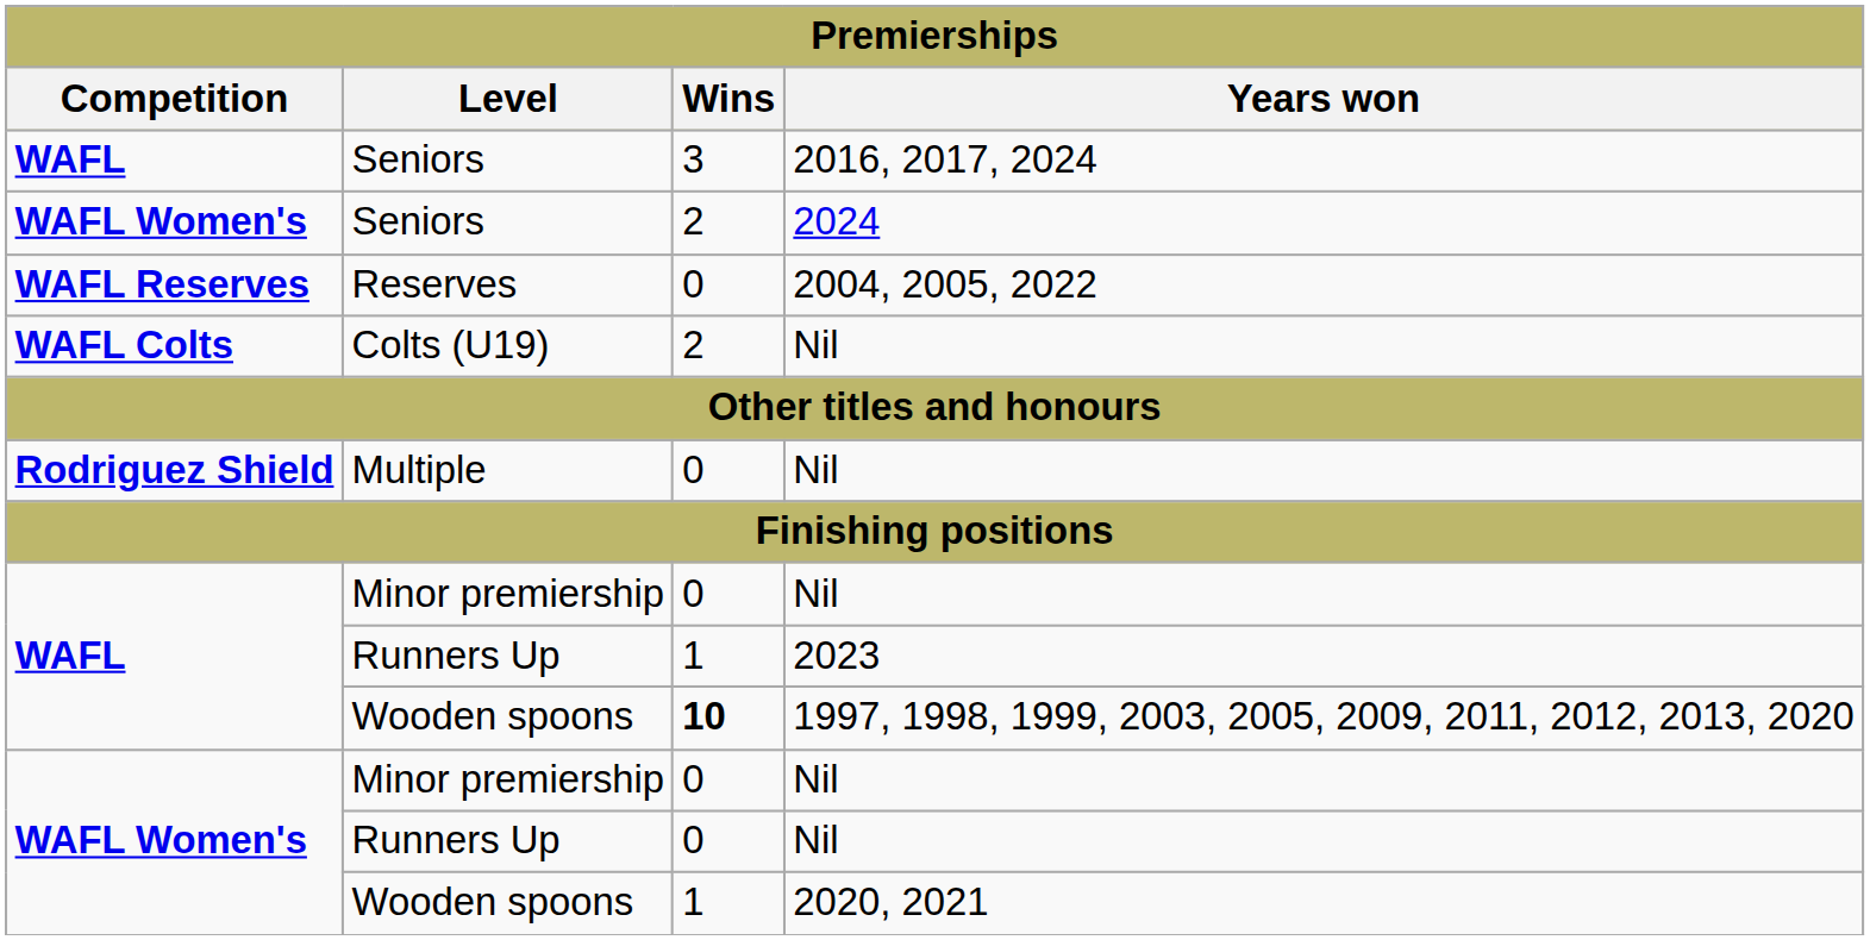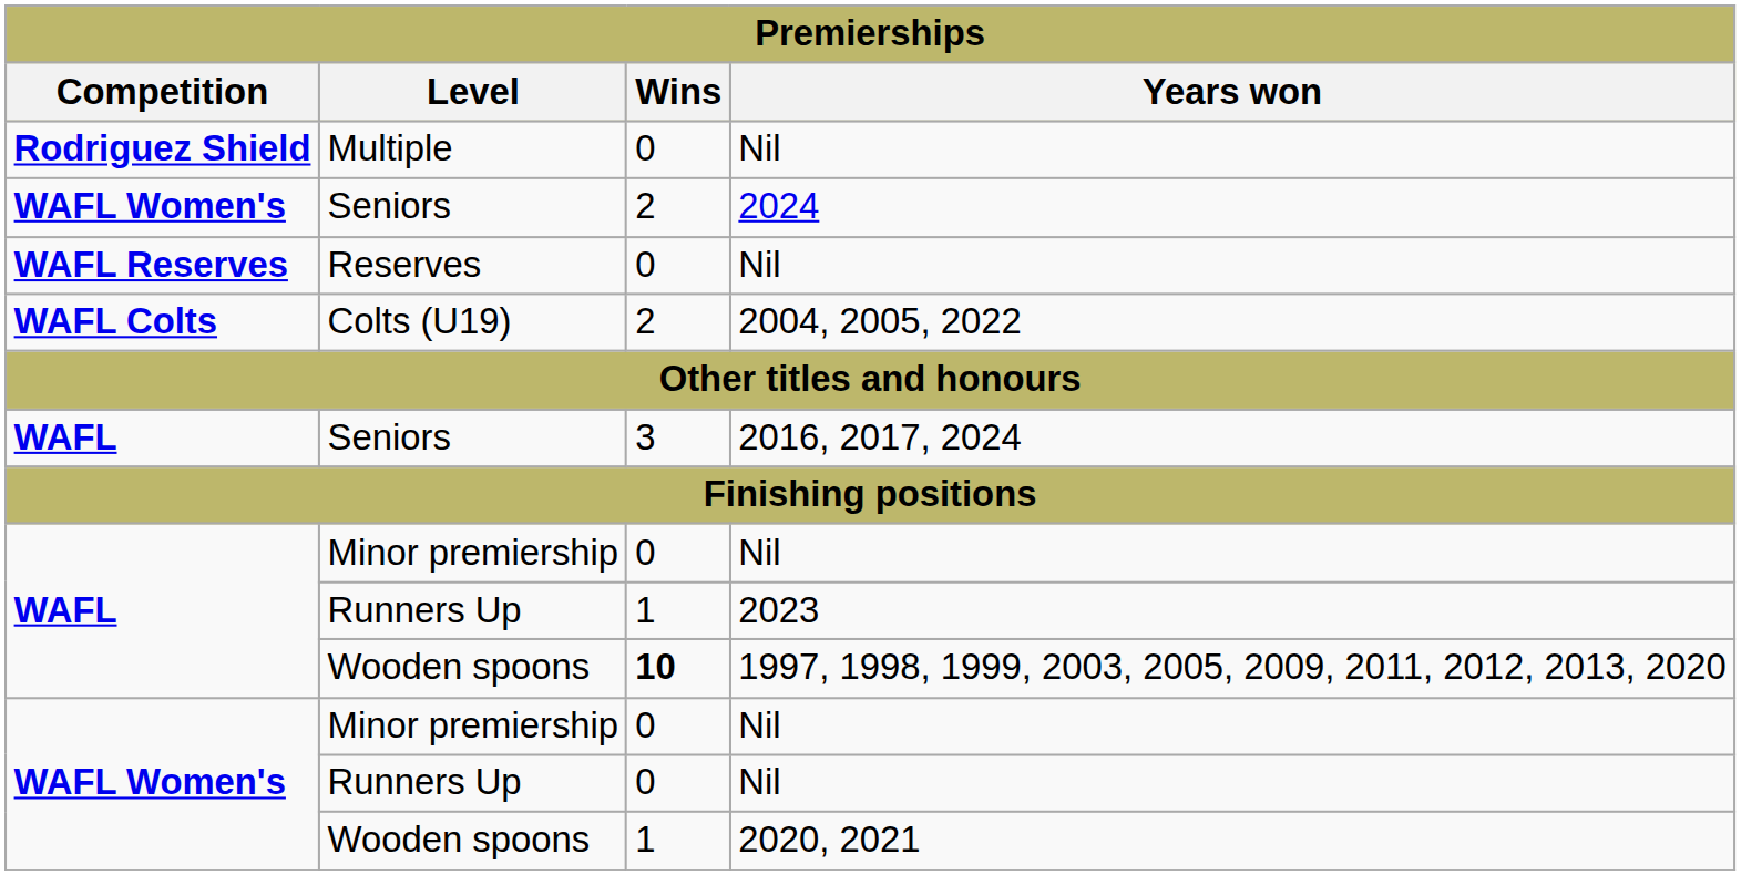 <table class="wikitable">
 <tr>
 <td colspan="4" style="background:#bdb76b;" align="center"><strong>Premierships</strong></td>
 </tr>
 <tr style="background:#bdb76b;">
 <th>Competition</th>
 <th>Level</th>
 <th>Wins</th>
 <th>Years won</th>
 </tr>
 <tr>
-<td><strong><a href='#'>WAFL</a></strong></td>
-<td>Seniors</td>
-<td>3</td>
-<td>2016, 2017, 2024</td>
+<td><strong><a href='#'>Rodriguez Shield</a></strong></td>
+<td>Multiple</td>
+<td>0</td>
+<td>Nil</td>
 </tr>
 <tr>
 <td><strong><a href='#'>WAFL Women's</a></strong></td>
 <td>Seniors</td>
 <td>2</td>
 <td><a href='#'>2024</a></td>
 </tr>
 <tr>
 <td><strong><a href='#'>WAFL Reserves</a></strong></td>
 <td>Reserves</td>
 <td>0</td>
-<td>2004, 2005, 2022</td>
+<td>Nil</td>
 </tr>
 <tr>
 <td><strong><a href='#'>WAFL Colts</a></strong></td>
 <td>Colts (U19)</td>
 <td>2</td>
-<td>Nil</td>
+<td>2004, 2005, 2022</td>
 </tr>
 <tr>
 <td colspan="4" style="background:#bdb76b;" align="center"><strong>Other titles and honours</strong></td>
 </tr>
 <tr>
-<td><strong><a href='#'>Rodriguez Shield</a></strong></td>
-<td>Multiple</td>
-<td>0</td>
-<td>Nil</td>
+<td><strong><a href='#'>WAFL</a></strong></td>
+<td>Seniors</td>
+<td>3</td>
+<td>2016, 2017, 2024</td>
 </tr>
 <tr>
 <td colspan="4" style="background:#bdb76b;" align="center"><strong>Finishing positions</strong></td>
 </tr>
 <tr>
 <td rowspan=3 scope="row" style="text-align: left"><strong><a href='#'>WAFL</a></strong></td>
 <td>Minor premiership</td>
 <td>0</td>
 <td>Nil</td>
 </tr>
 <tr>
 <td>Runners Up</td>
 <td>1</td>
 <td>2023</td>
 </tr>
 <tr>
 <td>Wooden spoons</td>
 <td><strong>10</strong></td>
 <td>1997, 1998, 1999, 2003, 2005, 2009, 2011, 2012, 2013, 2020</td>
 </tr>
 <tr>
 <td rowspan=3 scope="row" style="text-align: left"><strong><a href='#'>WAFL Women's</a></strong></td>
 <td>Minor premiership</td>
 <td>0</td>
 <td>Nil</td>
 </tr>
 <tr>
 <td>Runners Up</td>
 <td>0</td>
 <td>Nil</td>
 </tr>
 <tr>
 <td>Wooden spoons</td>
 <td>1</td>
 <td>2020, 2021</td>
 </tr>
 </table>
